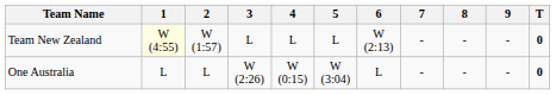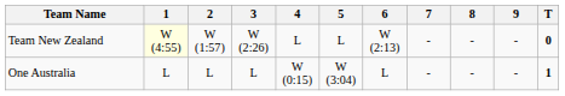 <table class="wikitable" style="text-align:center;">
 <tr>
 <th width=175>Team Name</th>
 <th width=50 abbr="Race1">1</th>
 <th width=50 abbr="Race2">2</th>
 <th width=50 abbr="Race3">3</th>
 <th width=50 abbr="Race4">4</th>
 <th width=50 abbr="Race5">5</th>
 <th width=50 abbr="Race6">6</th>
 <th width=50 abbr="Race7">7</th>
 <th width=50 abbr="Race8">8</th>
 <th width=50 abbr="Race9">9</th>
 <th width=20 abbr="Points">T</th>
 </tr>
 <tr>
 <td style="text-align:left;"> Team New Zealand</td>
 <td style="background: lightyellow;">W (4:55)</td>
 <td>W (1:57)</td>
-<td>L</td>
+<td>W (2:26)</td>
 <td>L</td>
 <td>L</td>
 <td>W (2:13)</td>
 <td>-</td>
 <td>-</td>
 <td>-</td>
 <td><strong>0</strong></td>
 </tr>
 <tr>
 <td style="text-align:left;"> One Australia</td>
 <td>L</td>
 <td>L</td>
-<td>W (2:26)</td>
+<td>L</td>
 <td>W (0:15)</td>
 <td>W (3:04)</td>
 <td>L</td>
 <td>-</td>
 <td>-</td>
 <td>-</td>
-<td><strong>0</strong></td>
+<td><strong>1</strong></td>
 </tr>
 </table>
